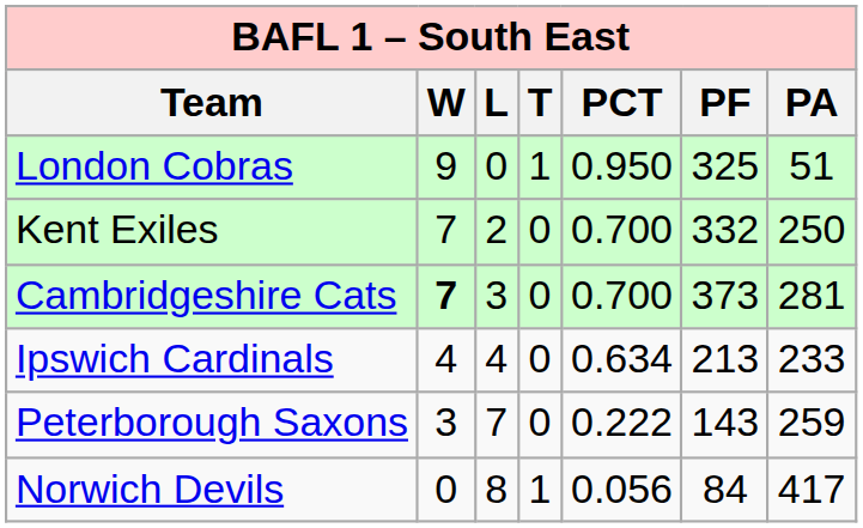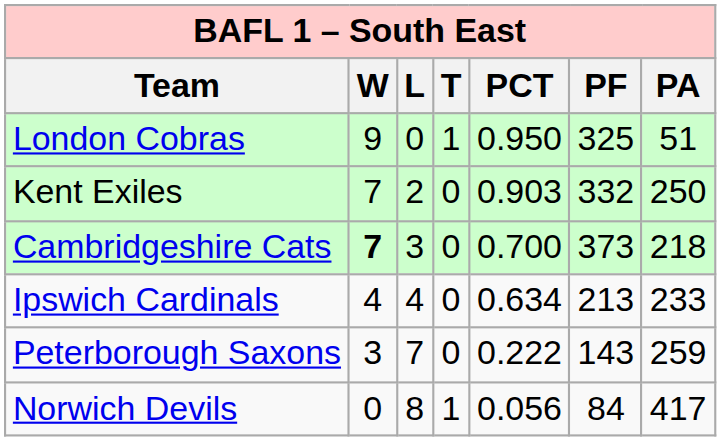 <table class="wikitable">
 <tr bgcolor="#FFCCCC">
 <td colspan="8" align="center"><strong>BAFL 1 – South East</strong></td>
 </tr>
 <tr bgcolor="#efefef">
 <th>Team</th>
 <th>W</th>
 <th>L</th>
 <th>T</th>
 <th>PCT</th>
 <th>PF</th>
 <th>PA</th>
 </tr>
 <tr align="center" bgcolor="#ccffcc">
 <td align="left"><a href='#'>London Cobras</a></td>
 <td>9</td>
 <td>0</td>
 <td>1</td>
 <td>0.950</td>
 <td>325</td>
 <td>51</td>
 </tr>
 <tr align="center" bgcolor="#ccffcc">
 <td align="left">Kent Exiles</td>
 <td>7</td>
 <td>2</td>
 <td>0</td>
-<td>0.700</td>
+<td>0.903</td>
 <td>332</td>
 <td>250</td>
 </tr>
 <tr align="center" bgcolor="#ccffcc">
 <td align="left"><a href='#'>Cambridgeshire Cats</a></td>
 <td><strong>7</strong></td>
 <td>3</td>
 <td>0</td>
 <td>0.700</td>
 <td>373</td>
-<td>281</td>
+<td>218</td>
 </tr>
 <tr align="center">
 <td align="left"><a href='#'>Ipswich Cardinals</a></td>
 <td>4</td>
 <td>4</td>
 <td>0</td>
 <td>0.634</td>
 <td>213</td>
 <td>233</td>
 </tr>
 <tr align="center">
 <td align="left"><a href='#'>Peterborough Saxons</a></td>
 <td>3</td>
 <td>7</td>
 <td>0</td>
 <td>0.222</td>
 <td>143</td>
 <td>259</td>
 </tr>
 <tr align="center">
 <td align="left"><a href='#'>Norwich Devils</a></td>
 <td>0</td>
 <td>8</td>
 <td>1</td>
 <td>0.056</td>
 <td>84</td>
 <td>417</td>
 </tr>
 </table>
